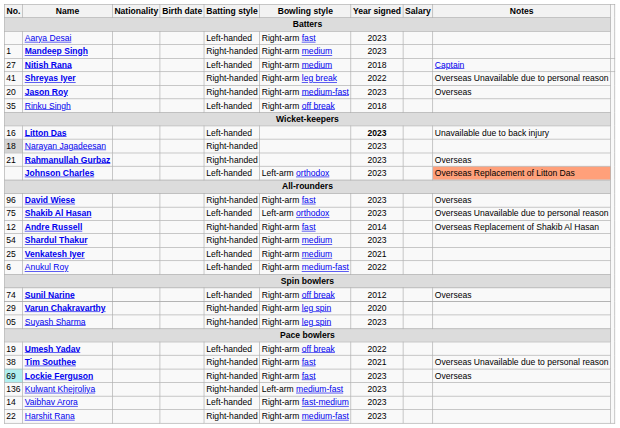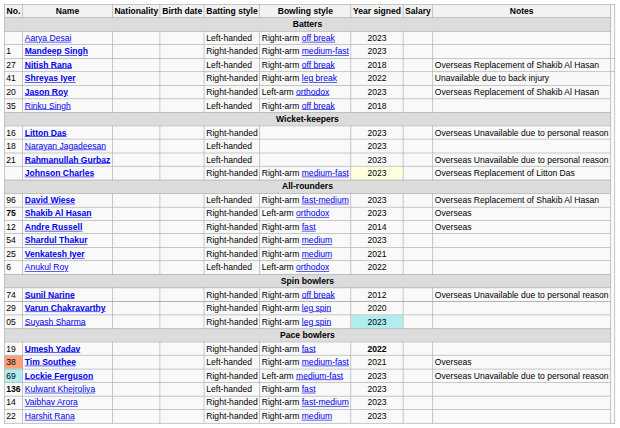 <table class="wikitable"  style="font-size:85%;">
 <tr>
 <th>No.</th>
 <th>Name</th>
 <th>Nationality</th>
 <th>Birth date</th>
 <th>Batting style</th>
 <th>Bowling style</th>
 <th>Year signed</th>
 <th>Salary</th>
 <th>Notes</th>
 </tr>
 <tr>
 <th colspan="9"  style="background:#dcdcdc; text-align:center;">Batters</th>
 </tr>
 <tr>
 <td></td>
 <td><a href='#'>Aarya Desai</a></td>
 <td></td>
 <td></td>
 <td>Left-handed</td>
-<td>Right-arm <a href='#'>fast</a></td>
+<td>Right-arm <a href='#'>off break</a></td>
 <td style="text-align:center;">2023</td>
 <td style="text-align:right;"></td>
 <td></td>
 </tr>
 <tr>
 <td>1</td>
 <td><strong><a href='#'>Mandeep Singh</a></strong></td>
 <td></td>
 <td></td>
 <td>Right-handed</td>
-<td>Right-arm <a href='#'>medium</a></td>
+<td>Right-arm <a href='#'>medium-fast</a></td>
 <td style="text-align:center;">2023</td>
 <td style="text-align:right;"></td>
 <td></td>
 </tr>
 <tr>
 <td>27</td>
 <td><strong><a href='#'>Nitish Rana</a></strong></td>
 <td></td>
 <td></td>
 <td>Left-handed</td>
-<td>Right-arm <a href='#'>medium</a></td>
+<td>Right-arm <a href='#'>off break</a></td>
 <td style="text-align:center;">2018</td>
 <td style="text-align:right;"></td>
-<td><a href='#'>Captain</a></td>
+<td>Overseas Replacement of Shakib Al Hasan</td>
 <td></td>
 </tr>
 <tr>
 <td>41</td>
 <td><strong><a href='#'>Shreyas Iyer</a></strong></td>
 <td></td>
 <td></td>
 <td>Right-handed</td>
 <td>Right-arm <a href='#'>leg break</a></td>
 <td style="text-align:center;">2022</td>
 <td style="text-align:right;"></td>
-<td>Overseas Unavailable due to personal reason</td>
+<td>Unavailable due to back injury</td>
 </tr>
 <tr>
 <td>20</td>
 <td><strong><a href='#'>Jason Roy</a></strong></td>
 <td></td>
 <td></td>
 <td>Right-handed</td>
-<td>Right-arm <a href='#'>medium-fast</a></td>
+<td>Left-arm <a href='#'>orthodox</a></td>
 <td style="text-align:center;">2023</td>
 <td style="text-align:right;"></td>
-<td>Overseas</td>
+<td>Overseas Replacement of Shakib Al Hasan</td>
 </tr>
 <tr>
 <td>35</td>
 <td><a href='#'>Rinku Singh</a></td>
 <td></td>
 <td></td>
 <td>Left-handed</td>
 <td>Right-arm <a href='#'>off break</a></td>
 <td style="text-align:center;">2018</td>
 <td style="text-align:right;"></td>
 <td></td>
 </tr>
 <tr>
 <th colspan="9"  style="background:#dcdcdc; text-align:center;">Wicket-keepers</th>
 </tr>
 <tr>
 <td>16</td>
 <td><strong><a href='#'>Litton Das</a></strong></td>
 <td></td>
 <td></td>
-<td>Left-handed</td>
+<td>Right-handed</td>
 <td></td>
-<td style="text-align:center;"><strong>2023</strong></td>
+<td style="text-align:center;">2023</td>
 <td style="text-align:right;"></td>
-<td>Unavailable due to back injury</td>
+<td>Overseas Unavailable due to personal reason</td>
 </tr>
 <tr>
-<td style="background: lightgrey;">18</td>
+<td>18</td>
 <td><a href='#'>Narayan Jagadeesan</a></td>
 <td></td>
 <td></td>
-<td>Right-handed</td>
+<td>Left-handed</td>
 <td></td>
 <td style="text-align:center;">2023</td>
 <td style="text-align:right;"></td>
 <td></td>
 </tr>
 <tr>
 <td>21</td>
 <td><strong><a href='#'>Rahmanullah Gurbaz</a></strong></td>
 <td></td>
 <td></td>
-<td>Right-handed</td>
+<td>Left-handed</td>
 <td></td>
 <td style="text-align:center;">2023</td>
 <td style="text-align:right;"></td>
-<td>Overseas</td>
+<td>Overseas Unavailable due to personal reason</td>
 </tr>
 <tr>
 <td></td>
 <td><strong><a href='#'>Johnson Charles</a></strong></td>
 <td></td>
 <td></td>
-<td>Left-handed</td>
-<td>Left-arm <a href='#'>orthodox</a></td>
-<td style="text-align:center;">2023</td>
+<td>Right-handed</td>
+<td>Right-arm <a href='#'>medium-fast</a></td>
+<td style="background: lightyellow; text-align:center;">2023</td>
 <td style="text-align:right;"></td>
-<td style="background: lightsalmon;">Overseas Replacement of Litton Das</td>
+<td>Overseas Replacement of Litton Das</td>
 </tr>
 <tr>
 <th colspan="9"  style="background:#dcdcdc; text-align:center;">All-rounders</th>
 </tr>
 <tr>
 <td>96</td>
 <td><strong><a href='#'>David Wiese</a></strong></td>
 <td></td>
 <td></td>
+<td>Left-handed</td>
+<td>Right-arm <a href='#'>fast-medium</a></td>
+<td style="text-align:center;">2023</td>
+<td style="text-align:right;"></td>
+<td>Overseas Replacement of Shakib Al Hasan</td>
+</tr>
+<tr>
+<td><strong>75</strong></td>
+<td><strong><a href='#'>Shakib Al Hasan</a></strong></td>
+<td></td>
+<td></td>
 <td>Right-handed</td>
-<td>Right-arm <a href='#'>fast</a></td>
+<td>Left-arm <a href='#'>orthodox</a></td>
 <td style="text-align:center;">2023</td>
 <td style="text-align:right;"></td>
 <td>Overseas</td>
-</tr>
-<tr>
-<td>75</td>
-<td><strong><a href='#'>Shakib Al Hasan</a></strong></td>
-<td></td>
-<td></td>
-<td>Left-handed</td>
-<td>Left-arm <a href='#'>orthodox</a></td>
-<td style="text-align:center;">2023</td>
-<td style="text-align:right;"></td>
-<td>Overseas Unavailable due to personal reason</td>
 </tr>
 <tr>
 <td>12</td>
 <td><strong><a href='#'>Andre Russell</a></strong></td>
 <td></td>
 <td></td>
 <td>Right-handed</td>
 <td>Right-arm <a href='#'>fast</a></td>
 <td style="text-align:center;">2014</td>
 <td style="text-align:right;"></td>
-<td>Overseas Replacement of Shakib Al Hasan</td>
+<td>Overseas</td>
 </tr>
 <tr>
 <td>54</td>
 <td><strong><a href='#'>Shardul Thakur</a></strong></td>
 <td></td>
 <td></td>
 <td>Right-handed</td>
 <td>Right-arm <a href='#'>medium</a></td>
 <td style="text-align:center;">2023</td>
 <td style="text-align:right;"></td>
 <td></td>
 </tr>
 <tr>
 <td>25</td>
 <td><strong><a href='#'>Venkatesh Iyer</a></strong></td>
 <td></td>
 <td></td>
-<td>Left-handed</td>
+<td>Right-handed</td>
 <td>Right-arm <a href='#'>medium</a></td>
 <td style="text-align:center;">2021</td>
 <td style="text-align:right;"></td>
 <td></td>
 </tr>
 <tr>
 <td>6</td>
 <td><a href='#'>Anukul Roy</a></td>
 <td></td>
 <td></td>
 <td>Left-handed</td>
-<td>Right-arm <a href='#'>medium-fast</a></td>
+<td>Left-arm <a href='#'>orthodox</a></td>
 <td style="text-align:center;">2022</td>
 <td style="text-align:right;"></td>
 <td></td>
 </tr>
 <tr>
 <th colspan="9"  style="background:#dcdcdc; text-align:center;">Spin bowlers</th>
 </tr>
 <tr>
 <td>74</td>
 <td><strong><a href='#'>Sunil Narine</a></strong></td>
 <td></td>
 <td></td>
-<td>Left-handed</td>
+<td>Right-handed</td>
 <td>Right-arm <a href='#'>off break</a></td>
 <td style="text-align:center;">2012</td>
 <td style="text-align:right;"></td>
-<td>Overseas</td>
+<td>Overseas Unavailable due to personal reason</td>
 </tr>
 <tr>
 </tr>
 <tr>
 <td>29</td>
 <td><strong><a href='#'>Varun Chakravarthy</a></strong></td>
 <td></td>
 <td></td>
 <td>Right-handed</td>
 <td>Right-arm <a href='#'>leg spin</a></td>
 <td style="text-align:center;">2020</td>
 <td style="text-align:right;"></td>
 <td></td>
 </tr>
 <tr>
 <td>05</td>
 <td><a href='#'>Suyash Sharma</a></td>
 <td></td>
 <td></td>
 <td>Right-handed</td>
 <td>Right-arm <a href='#'>leg spin</a></td>
-<td style="text-align:center;">2023</td>
+<td style="background: paleturquoise; text-align:center;">2023</td>
 <td style="text-align:right;"></td>
 <td></td>
 </tr>
 <tr>
 <th colspan="9"  style="background:#dcdcdc; text-align:center;">Pace bowlers</th>
 </tr>
 <tr>
 <td>19</td>
 <td><strong><a href='#'>Umesh Yadav</a></strong></td>
 <td></td>
 <td></td>
-<td>Left-handed</td>
-<td>Right-arm <a href='#'>off break</a></td>
-<td style="text-align:center;">2022</td>
+<td>Right-handed</td>
+<td>Right-arm <a href='#'>fast</a></td>
+<td style="text-align:center;"><strong>2022</strong></td>
 <td style="text-align:right;"></td>
 <td></td>
 </tr>
 <tr>
-<td>38</td>
+<td style="background: lightsalmon;">38</td>
 <td><strong><a href='#'>Tim Southee</a></strong></td>
 <td></td>
 <td></td>
-<td>Right-handed</td>
-<td>Right-arm <a href='#'>fast</a></td>
+<td>Left-handed</td>
+<td>Right-arm <a href='#'>medium-fast</a></td>
 <td style="text-align:center;">2021</td>
 <td style="text-align:right;"></td>
-<td>Overseas Unavailable due to personal reason</td>
+<td>Overseas</td>
 </tr>
 <tr>
 <td style="background: paleturquoise;">69</td>
 <td><strong><a href='#'>Lockie Ferguson</a></strong></td>
 <td></td>
 <td></td>
 <td>Right-handed</td>
-<td>Right-arm <a href='#'>fast</a></td>
+<td>Left-arm <a href='#'>medium-fast</a></td>
 <td style="text-align:center;">2023</td>
 <td style="text-align:right;"></td>
-<td>Overseas</td>
+<td>Overseas Unavailable due to personal reason</td>
 </tr>
 <tr>
-<td>136</td>
+<td><strong>136</strong></td>
 <td><a href='#'>Kulwant Khejroliya</a></td>
 <td></td>
 <td></td>
-<td>Right-handed</td>
-<td>Left-arm <a href='#'>medium-fast</a></td>
+<td>Left-handed</td>
+<td>Right-arm <a href='#'>fast</a></td>
 <td style="text-align:center;">2023</td>
 <td style="text-align:right;"></td>
 <td></td>
 </tr>
 <tr>
 <td>14</td>
 <td><a href='#'>Vaibhav Arora</a></td>
 <td></td>
 <td></td>
-<td>Left-handed</td>
+<td>Right-handed</td>
 <td>Right-arm <a href='#'>fast-medium</a></td>
 <td style="text-align:center;">2023</td>
 <td style="text-align:right;"></td>
 <td></td>
 </tr>
 <tr>
 <td>22</td>
 <td><a href='#'>Harshit Rana</a></td>
 <td></td>
 <td></td>
 <td>Right-handed</td>
-<td>Right-arm <a href='#'>medium-fast</a></td>
+<td>Right-arm <a href='#'>medium</a></td>
 <td style="text-align:center;">2023</td>
 <td style="text-align:right;"></td>
 <td></td>
 </tr>
 </table>
